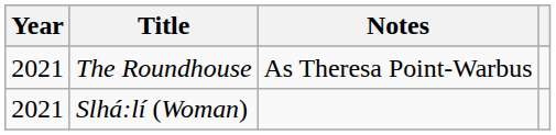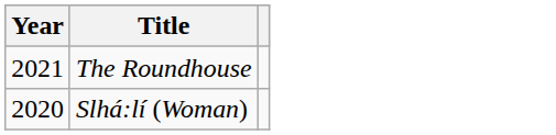 <table class="wikitable sortable">
 <tr style="background:#b0c4de; text-align:center;">
 <th>Year</th>
 <th>Title</th>
-<th scope="col" class="unsortable">Notes</th>
 <th scope="col" class="unsortable"></th>
 </tr>
 <tr>
 <td>2021</td>
 <td><em>The Roundhouse</em></td>
-<td>As Theresa Point-Warbus</td>
 <td><br></td>
 </tr>
 <tr>
-<td>2021</td>
+<td>2020</td>
 <td><em>Slhá:lí</em> (<em>Woman</em>)</td>
-<td></td>
 <td><br></td>
 </tr>
 </table>
